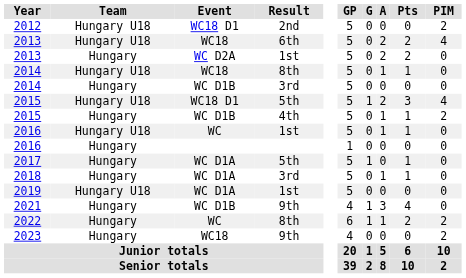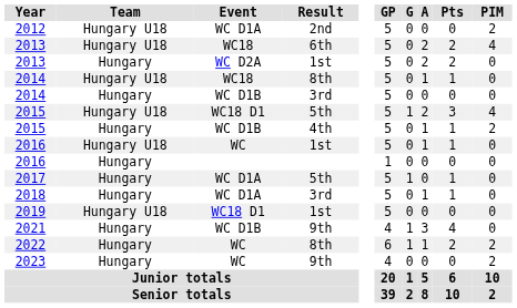 <table border="0" cellpadding="1" cellspacing="0" style="text-align:center; width:40em">
 <tr>
 <th bgcolor="#e0e0e0">Year</th>
 <th bgcolor="#e0e0e0">Team</th>
 <th bgcolor="#e0e0e0">Event</th>
 <th bgcolor="#e0e0e0">Result</th>
 <th rowspan="90" bgcolor="#ffffff"> </th>
 <th bgcolor="#e0e0e0">GP</th>
 <th bgcolor="#e0e0e0">G</th>
 <th bgcolor="#e0e0e0">A</th>
 <th bgcolor="#e0e0e0">Pts</th>
 <th bgcolor="#e0e0e0">PIM</th>
 </tr>
 <tr>
 <td><a href='#'>2012</a></td>
 <td>Hungary U18</td>
-<td><a href='#'>WC18</a> D1</td>
+<td>WC D1A</td>
 <td>2nd</td>
 <td>5</td>
 <td>0</td>
 <td>0</td>
 <td>0</td>
 <td>2</td>
 </tr>
 <tr bgcolor="#f0f0f0">
 <td><a href='#'>2013</a></td>
 <td>Hungary U18</td>
 <td>WC18</td>
 <td>6th</td>
 <td>5</td>
 <td>0</td>
 <td>2</td>
 <td>2</td>
 <td>4</td>
 </tr>
 <tr>
 <td><a href='#'>2013</a></td>
 <td>Hungary</td>
 <td><a href='#'>WC</a> D2A</td>
 <td>1st</td>
 <td>5</td>
 <td>0</td>
 <td>2</td>
 <td>2</td>
 <td>0</td>
 </tr>
 <tr bgcolor="#f0f0f0">
 <td><a href='#'>2014</a></td>
 <td>Hungary U18</td>
 <td>WC18</td>
 <td>8th</td>
 <td>5</td>
 <td>0</td>
 <td>1</td>
 <td>1</td>
 <td>0</td>
 </tr>
 <tr>
 <td><a href='#'>2014</a></td>
 <td>Hungary</td>
 <td>WC D1B</td>
 <td>3rd</td>
 <td>5</td>
 <td>0</td>
 <td>0</td>
 <td>0</td>
 <td>0</td>
 </tr>
 <tr bgcolor="#f0f0f0">
 <td><a href='#'>2015</a></td>
 <td>Hungary U18</td>
 <td>WC18 D1</td>
 <td>5th</td>
 <td>5</td>
 <td>1</td>
 <td>2</td>
 <td>3</td>
 <td>4</td>
 </tr>
 <tr>
 <td><a href='#'>2015</a></td>
 <td>Hungary</td>
 <td>WC D1B</td>
 <td>4th</td>
 <td>5</td>
 <td>0</td>
 <td>1</td>
 <td>1</td>
 <td>2</td>
 </tr>
 <tr bgcolor="#f0f0f0">
 <td><a href='#'>2016</a></td>
 <td>Hungary U18</td>
 <td>WC</td>
 <td>1st</td>
 <td>5</td>
 <td>0</td>
 <td>1</td>
 <td>1</td>
 <td>0</td>
 </tr>
 <tr>
 <td><a href='#'>2016</a></td>
 <td>Hungary</td>
 <td></td>
 <td></td>
 <td>1</td>
 <td>0</td>
 <td>0</td>
 <td>0</td>
 <td>0</td>
 </tr>
 <tr bgcolor="#f0f0f0">
 <td><a href='#'>2017</a></td>
 <td>Hungary</td>
 <td>WC D1A</td>
 <td>5th</td>
 <td>5</td>
 <td>1</td>
 <td>0</td>
 <td>1</td>
 <td>0</td>
 </tr>
 <tr>
 <td><a href='#'>2018</a></td>
 <td>Hungary</td>
 <td>WC D1A</td>
 <td>3rd</td>
 <td>5</td>
 <td>0</td>
 <td>1</td>
 <td>1</td>
 <td>0</td>
 </tr>
 <tr bgcolor="#f0f0f0">
 <td><a href='#'>2019</a></td>
 <td>Hungary U18</td>
-<td>WC D1A</td>
+<td><a href='#'>WC18</a> D1</td>
 <td>1st</td>
 <td>5</td>
 <td>0</td>
 <td>0</td>
 <td>0</td>
 <td>0</td>
 </tr>
 <tr>
 <td><a href='#'>2021</a></td>
 <td>Hungary</td>
 <td>WC D1B</td>
 <td>9th</td>
 <td>4</td>
 <td>1</td>
 <td>3</td>
 <td>4</td>
 <td>0</td>
 </tr>
 <tr bgcolor="#f0f0f0">
 <td><a href='#'>2022</a></td>
 <td>Hungary</td>
 <td>WC</td>
 <td>8th</td>
 <td>6</td>
 <td>1</td>
 <td>1</td>
 <td>2</td>
 <td>2</td>
 </tr>
 <tr>
 <td><a href='#'>2023</a></td>
 <td>Hungary</td>
-<td>WC18</td>
+<td>WC</td>
 <td>9th</td>
 <td>4</td>
 <td>0</td>
 <td>0</td>
 <td>0</td>
 <td>2</td>
 </tr>
 <tr align="centre" bgcolor="#e0e0e0">
 <th colspan="4">Junior totals</th>
 <th>20</th>
 <th>1</th>
 <th>5</th>
 <th>6</th>
 <th>10</th>
 </tr>
 <tr align="centre" bgcolor="#e0e0e0">
 <th colspan="4">Senior totals</th>
 <th>39</th>
 <th>2</th>
 <th>8</th>
 <th>10</th>
 <th>2</th>
 </tr>
 </table>
